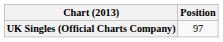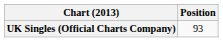 <table class="wikitable plainrowheaders" style="text-align:center">
 <tr>
 <th scope="col">Chart (2013)</th>
 <th scope="col">Position</th>
 </tr>
 <tr>
 <th scope="row">UK Singles (Official Charts Company)</th>
-<td>97</td>
+<td>93</td>
 </tr>
 </table>
